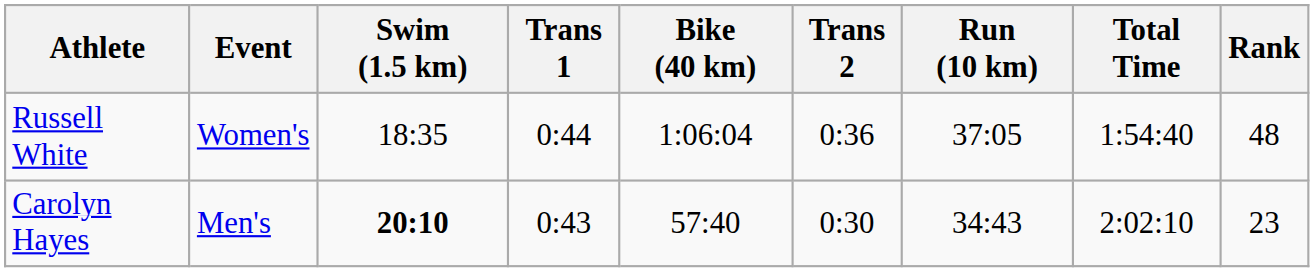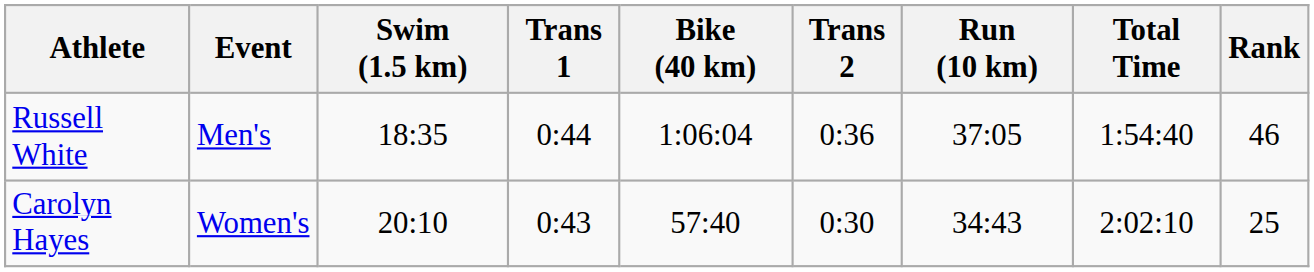 <table class="wikitable" style="font-size:90%">
 <tr>
 <th>Athlete</th>
 <th>Event</th>
 <th>Swim (1.5 km)</th>
 <th>Trans 1</th>
 <th>Bike (40 km)</th>
 <th>Trans 2</th>
 <th>Run (10 km)</th>
 <th>Total Time</th>
 <th>Rank</th>
 </tr>
 <tr align=center>
 <td align=left><a href='#'>Russell White</a></td>
-<td align=left><a href='#'>Women's</a></td>
+<td align=left><a href='#'>Men's</a></td>
 <td>18:35</td>
 <td>0:44</td>
 <td>1:06:04</td>
 <td>0:36</td>
 <td>37:05</td>
 <td>1:54:40</td>
-<td>48</td>
+<td>46</td>
 </tr>
 <tr align=center>
 <td align=left><a href='#'>Carolyn Hayes</a></td>
-<td align=left><a href='#'>Men's</a></td>
-<td><strong>20:10</strong></td>
+<td align=left><a href='#'>Women's</a></td>
+<td>20:10</td>
 <td>0:43</td>
 <td>57:40</td>
 <td>0:30</td>
 <td>34:43</td>
 <td>2:02:10</td>
-<td>23</td>
+<td>25</td>
 </tr>
 </table>
